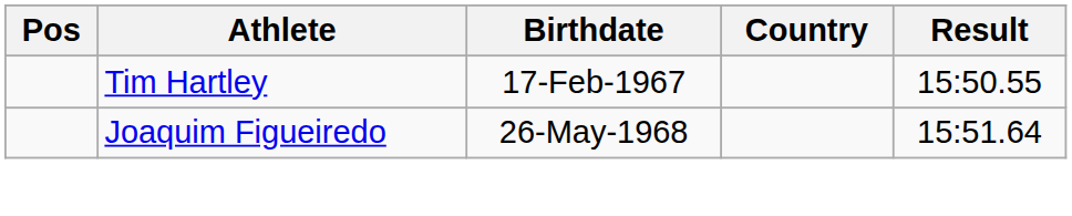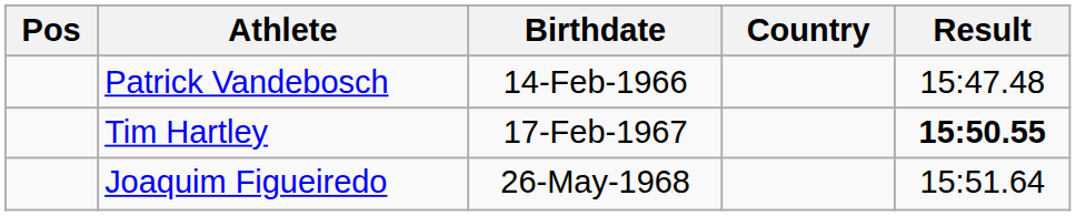 <table class="wikitable"  style="text-align:center; width:60%;">
 <tr>
 <th>Pos</th>
 <th>Athlete</th>
 <th>Birthdate</th>
 <th>Country</th>
 <th>Result</th>
 </tr>
 <tr>
 <td align=center></td>
+<td align=left><a href='#'>Patrick Vandebosch</a></td>
+<td>14-Feb-1966</td>
+<td align=left></td>
+<td>15:47.48</td>
+</tr>
+<tr>
+<td align=center></td>
 <td align=left><a href='#'>Tim Hartley</a></td>
 <td>17-Feb-1967</td>
 <td align=left></td>
-<td>15:50.55</td>
+<td><strong>15:50.55</strong></td>
 </tr>
 <tr>
 <td align=center></td>
 <td align=left><a href='#'>Joaquim Figueiredo</a></td>
 <td>26-May-1968</td>
 <td align=left></td>
 <td>15:51.64</td>
 </tr>
 </table>
